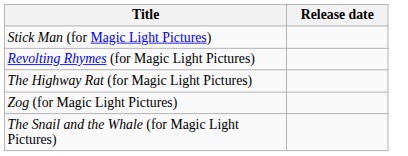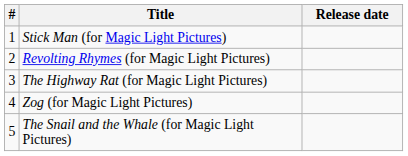 <table class="wikitable sortable">
 <tr>
+<th width=10>#</th>
 <th width=321>Title</th>
 <th width=110>Release date</th>
 </tr>
 <tr>
+<td style="text-align:center;">1</td>
 <td style="text-align:left;"><em>Stick Man</em>  (for <a href='#'>Magic Light Pictures</a>)</td>
 <td style="text-align:right;"></td>
 </tr>
 <tr>
+<td style="text-align:center;">2</td>
 <td><em><a href='#'>Revolting Rhymes</a></em> (for Magic Light Pictures)</td>
 <td style="text-align:right;"></td>
 </tr>
 <tr>
+<td style="text-align:center;">3</td>
 <td><em>The Highway Rat</em>  (for Magic Light Pictures)</td>
 <td style="text-align:right;"></td>
 </tr>
 <tr>
+<td style="text-align:center;">4</td>
 <td><em>Zog</em>  (for Magic Light Pictures)</td>
 <td style="text-align:right;"></td>
 </tr>
 <tr>
+<td style="text-align:center;">5</td>
 <td><em>The Snail and the Whale</em>  (for Magic Light Pictures)</td>
 <td style="text-align:right;"></td>
 </tr>
 </table>
